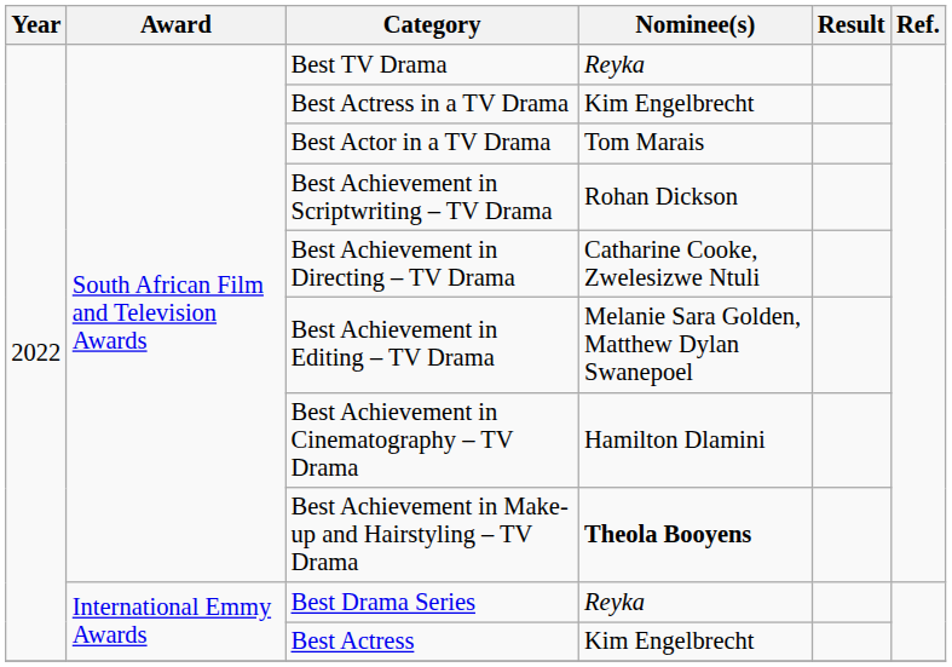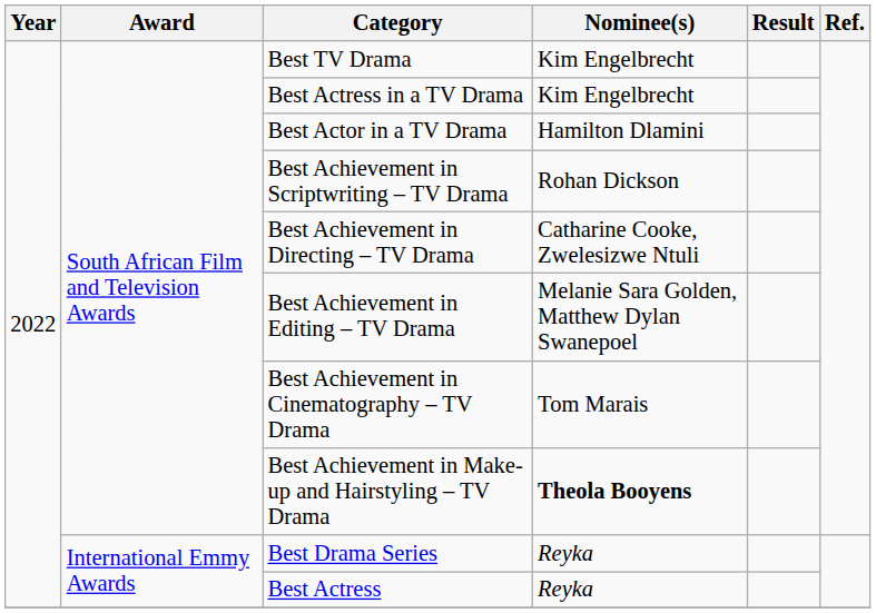 <table class="wikitable">
 <tr>
 <th>Year</th>
 <th>Award</th>
 <th>Category</th>
 <th>Nominee(s)</th>
 <th>Result</th>
 <th>Ref.</th>
 </tr>
 <tr>
 <td rowspan="10">2022</td>
 <td rowspan="8"><a href='#'>South African Film and Television Awards</a></td>
 <td>Best TV Drama</td>
-<td><em>Reyka</em></td>
+<td>Kim Engelbrecht</td>
 <td></td>
 <td rowspan="8"></td>
 </tr>
 <tr>
 <td>Best Actress in a TV Drama</td>
 <td>Kim Engelbrecht</td>
 <td></td>
 </tr>
 <tr>
 <td>Best Actor in a TV Drama</td>
-<td>Tom Marais</td>
+<td>Hamilton Dlamini</td>
 <td></td>
 </tr>
 <tr>
 <td>Best Achievement in Scriptwriting – TV Drama</td>
 <td>Rohan Dickson</td>
 <td></td>
 </tr>
 <tr>
 <td>Best Achievement in Directing – TV Drama</td>
 <td>Catharine Cooke, Zwelesizwe Ntuli</td>
 <td></td>
 </tr>
 <tr>
 <td>Best Achievement in Editing – TV Drama</td>
 <td>Melanie Sara Golden, Matthew Dylan Swanepoel</td>
 <td></td>
 </tr>
 <tr>
 <td>Best Achievement in Cinematography – TV Drama</td>
-<td>Hamilton Dlamini</td>
+<td>Tom Marais</td>
 <td></td>
 </tr>
 <tr>
 <td>Best Achievement in Make-up and Hairstyling – TV Drama</td>
 <td><strong>Theola Booyens</strong></td>
 <td></td>
 </tr>
 <tr>
 <td rowspan="2"><a href='#'>International Emmy Awards</a></td>
 <td><a href='#'>Best Drama Series</a></td>
 <td><em>Reyka</em></td>
 <td></td>
 <td rowspan="2"></td>
 </tr>
 <tr>
 <td><a href='#'>Best Actress</a></td>
-<td>Kim Engelbrecht</td>
+<td><em>Reyka</em></td>
 <td></td>
 </tr>
 <tr>
 </tr>
 </table>
